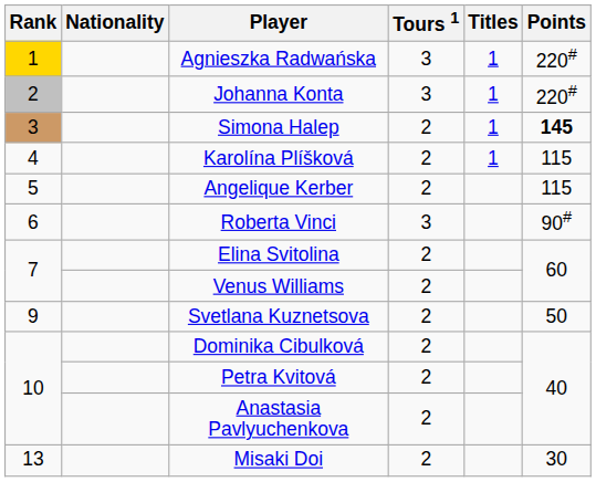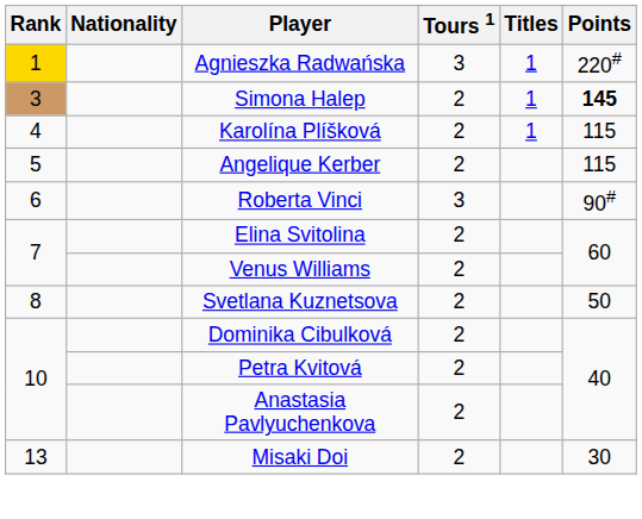 <table class="sortable wikitable" style="text-align:center">
 <tr bgcolor=#efefef>
 <th>Rank</th>
 <th>Nationality</th>
 <th width=175>Player</th>
 <th>Tours <sup>1</sup></th>
 <th>Titles</th>
 <th>Points</th>
 </tr>
 <tr>
 <td style="background:gold;">1</td>
 <td></td>
 <td><a href='#'>Agnieszka Radwańska</a></td>
-<td>3</td>
-<td><a href='#'>1</a></td>
-<td>220<sup>#</sup></td>
-</tr>
-<tr>
-<td style="background:silver;">2</td>
-<td></td>
-<td><a href='#'>Johanna Konta</a></td>
 <td>3</td>
 <td><a href='#'>1</a></td>
 <td>220<sup>#</sup></td>
 </tr>
 <tr>
 <td style="background:#c96;">3</td>
 <td></td>
 <td><a href='#'>Simona Halep</a></td>
 <td>2</td>
 <td><a href='#'>1</a></td>
 <td><strong>145</strong></td>
 </tr>
 <tr>
 <td>4</td>
 <td></td>
 <td><a href='#'>Karolína Plíšková</a></td>
 <td>2</td>
 <td><a href='#'>1</a></td>
 <td>115</td>
 </tr>
 <tr>
 <td>5</td>
 <td></td>
 <td><a href='#'>Angelique Kerber</a></td>
 <td>2</td>
 <td></td>
 <td>115</td>
 </tr>
 <tr>
 <td>6</td>
 <td></td>
 <td><a href='#'>Roberta Vinci</a></td>
 <td>3</td>
 <td></td>
 <td>90<sup>#</sup></td>
 </tr>
 <tr>
 <td rowspan=2>7</td>
 <td></td>
 <td><a href='#'>Elina Svitolina</a></td>
 <td>2</td>
 <td></td>
 <td rowspan=2>60</td>
 </tr>
 <tr>
 <td></td>
 <td><a href='#'>Venus Williams</a></td>
 <td>2</td>
 <td></td>
 </tr>
 <tr>
-<td>9</td>
+<td>8</td>
 <td></td>
 <td><a href='#'>Svetlana Kuznetsova</a></td>
 <td>2</td>
 <td></td>
 <td>50</td>
 </tr>
 <tr>
 <td rowspan=3>10</td>
 <td></td>
 <td><a href='#'>Dominika Cibulková</a></td>
 <td>2</td>
 <td></td>
 <td rowspan=3>40</td>
 </tr>
 <tr>
 <td></td>
 <td><a href='#'>Petra Kvitová</a></td>
 <td>2</td>
 <td></td>
 </tr>
 <tr>
 <td></td>
 <td><a href='#'>Anastasia Pavlyuchenkova</a></td>
 <td>2</td>
 <td></td>
 </tr>
 <tr>
 <td>13</td>
 <td></td>
 <td><a href='#'>Misaki Doi</a></td>
 <td>2</td>
 <td></td>
 <td>30</td>
 </tr>
 </table>
